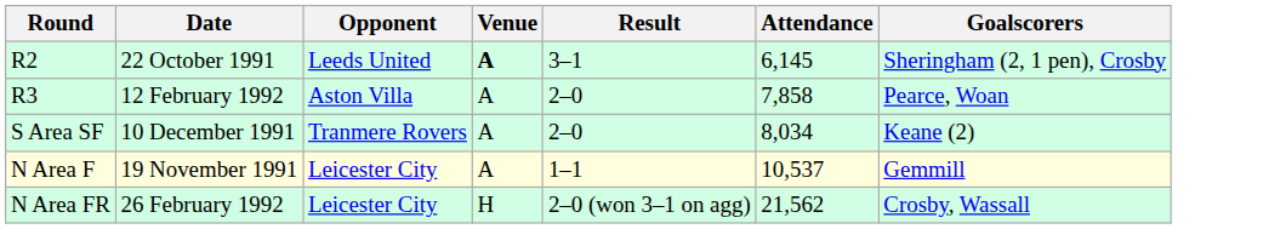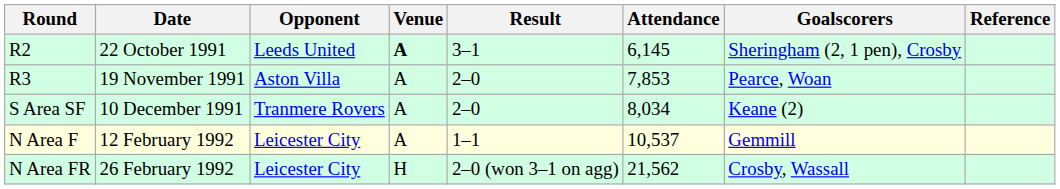 <table class="wikitable">
 <tr>
 <th>Round</th>
 <th>Date</th>
 <th>Opponent</th>
 <th>Venue</th>
 <th>Result</th>
 <th>Attendance</th>
 <th>Goalscorers</th>
+<th>Reference</th>
 </tr>
 <tr style="background-color: #d0ffe3;">
 <td>R2</td>
 <td>22 October 1991</td>
 <td><a href='#'>Leeds United</a></td>
 <td><strong>A</strong></td>
 <td>3–1</td>
 <td>6,145</td>
 <td><a href='#'>Sheringham</a> (2, 1 pen), <a href='#'>Crosby</a></td>
+<td></td>
 </tr>
 <tr style="background-color: #d0ffe3;">
 <td>R3</td>
-<td>12 February 1992</td>
+<td>19 November 1991</td>
 <td><a href='#'>Aston Villa</a></td>
 <td>A</td>
 <td>2–0</td>
-<td>7,858</td>
+<td>7,853</td>
 <td><a href='#'>Pearce</a>, <a href='#'>Woan</a></td>
+<td></td>
 </tr>
 <tr style="background-color: #d0ffe3;">
 <td>S Area SF</td>
 <td>10 December 1991</td>
 <td><a href='#'>Tranmere Rovers</a></td>
 <td>A</td>
 <td>2–0</td>
 <td>8,034</td>
 <td><a href='#'>Keane</a> (2)</td>
+<td></td>
 </tr>
 <tr style="background-color: #ffffdd;">
 <td>N Area F</td>
-<td>19 November 1991</td>
+<td>12 February 1992</td>
 <td><a href='#'>Leicester City</a></td>
 <td>A</td>
 <td>1–1</td>
 <td>10,537</td>
 <td><a href='#'>Gemmill</a></td>
+<td></td>
 </tr>
 <tr style="background-color: #d0ffe3;">
 <td>N Area FR</td>
 <td>26 February 1992</td>
 <td><a href='#'>Leicester City</a></td>
 <td>H</td>
 <td>2–0 (won 3–1 on agg)</td>
 <td>21,562</td>
 <td><a href='#'>Crosby</a>, <a href='#'>Wassall</a></td>
+<td></td>
 </tr>
 </table>
